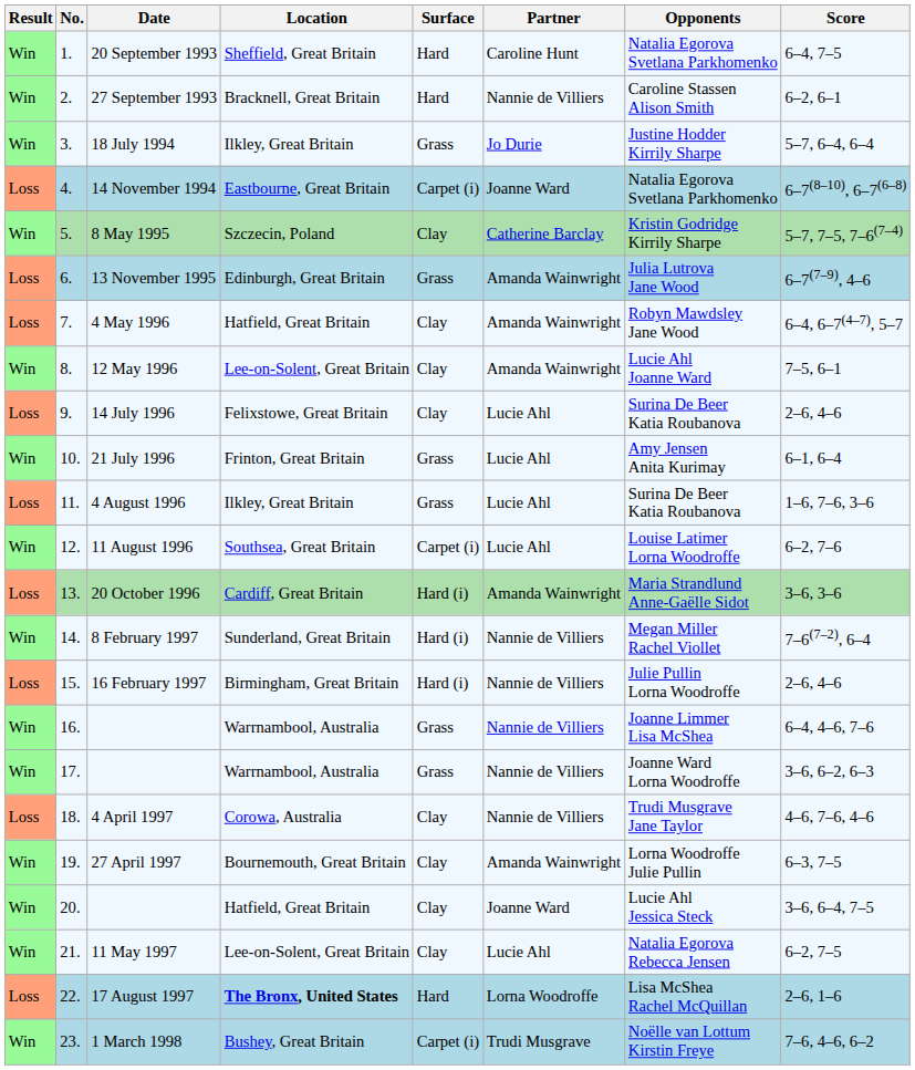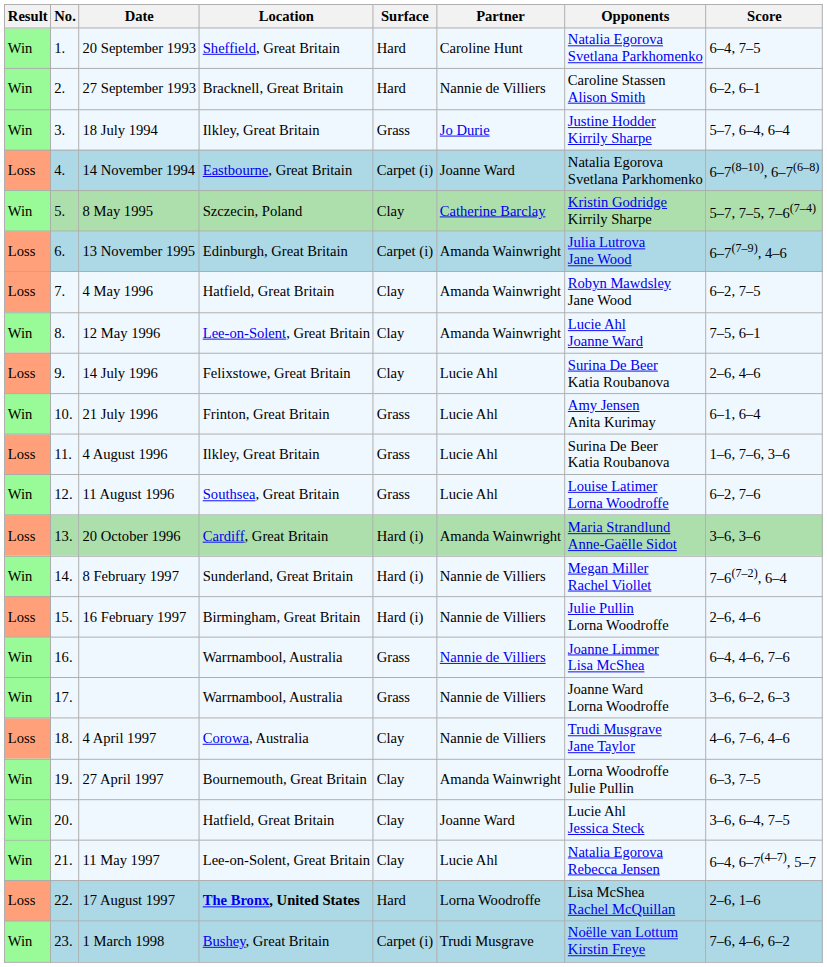 <table class="sortable wikitable" style="font-size:97%;">
 <tr>
 <th>Result</th>
 <th>No.</th>
 <th>Date</th>
 <th>Location</th>
 <th>Surface</th>
 <th>Partner</th>
 <th>Opponents</th>
 <th class="unsortable">Score</th>
 </tr>
 <tr style="background:#f0f8ff;">
 <td style="background:#98fb98;">Win</td>
 <td>1.</td>
 <td>20 September 1993</td>
 <td><a href='#'>Sheffield</a>, Great Britain</td>
 <td>Hard</td>
 <td> Caroline Hunt</td>
 <td> <a href='#'>Natalia Egorova</a> <br>  <a href='#'>Svetlana Parkhomenko</a></td>
 <td>6–4, 7–5</td>
 </tr>
 <tr style="background:#f0f8ff;">
 <td style="background:#98fb98;">Win</td>
 <td>2.</td>
 <td>27 September 1993</td>
 <td>Bracknell, Great Britain</td>
 <td>Hard</td>
 <td> Nannie de Villiers</td>
 <td> Caroline Stassen <br>  <a href='#'>Alison Smith</a></td>
 <td>6–2, 6–1</td>
 </tr>
 <tr style="background:#f0f8ff;">
 <td style="background:#98fb98;">Win</td>
 <td>3.</td>
 <td>18 July 1994</td>
 <td>Ilkley, Great Britain</td>
 <td>Grass</td>
 <td> <a href='#'>Jo Durie</a></td>
 <td> <a href='#'>Justine Hodder</a> <br>  <a href='#'>Kirrily Sharpe</a></td>
 <td>5–7, 6–4, 6–4</td>
 </tr>
 <tr style="background:lightblue;">
 <td style="background:#ffa07a;">Loss</td>
 <td>4.</td>
 <td>14 November 1994</td>
 <td><a href='#'>Eastbourne</a>, Great Britain</td>
 <td>Carpet (i)</td>
 <td> Joanne Ward</td>
 <td> Natalia Egorova <br>  Svetlana Parkhomenko</td>
 <td>6–7<sup>(8–10)</sup>, 6–7<sup>(6–8)</sup></td>
 </tr>
 <tr style="background:#addfad;">
 <td style="background:#98fb98;">Win</td>
 <td>5.</td>
 <td>8 May 1995</td>
 <td>Szczecin, Poland</td>
 <td>Clay</td>
 <td> <a href='#'>Catherine Barclay</a></td>
 <td> <a href='#'>Kristin Godridge</a> <br>  Kirrily Sharpe</td>
 <td>5–7, 7–5, 7–6<sup>(7–4)</sup></td>
 </tr>
 <tr style="background:lightblue;">
 <td style="background:#ffa07a;">Loss</td>
 <td>6.</td>
 <td>13 November 1995</td>
 <td>Edinburgh, Great Britain</td>
-<td>Grass</td>
+<td>Carpet (i)</td>
 <td> Amanda Wainwright</td>
 <td> <a href='#'>Julia Lutrova</a> <br>  <a href='#'>Jane Wood</a></td>
 <td>6–7<sup>(7–9)</sup>, 4–6</td>
 </tr>
 <tr style="background:#f0f8ff;">
 <td style="background:#ffa07a;">Loss</td>
 <td>7.</td>
 <td>4 May 1996</td>
 <td>Hatfield, Great Britain</td>
 <td>Clay</td>
 <td> Amanda Wainwright</td>
 <td> <a href='#'>Robyn Mawdsley</a> <br>  Jane Wood</td>
-<td>6–4, 6–7<sup>(4–7)</sup>, 5–7</td>
+<td>6–2, 7–5</td>
 </tr>
 <tr style="background:#f0f8ff;">
 <td style="background:#98fb98;">Win</td>
 <td>8.</td>
 <td>12 May 1996</td>
 <td><a href='#'>Lee-on-Solent</a>, Great Britain</td>
 <td>Clay</td>
 <td> Amanda Wainwright</td>
 <td> <a href='#'>Lucie Ahl</a> <br>  <a href='#'>Joanne Ward</a></td>
 <td>7–5, 6–1</td>
 </tr>
 <tr style="background:#f0f8ff;">
 <td style="background:#ffa07a;">Loss</td>
 <td>9.</td>
 <td>14 July 1996</td>
 <td>Felixstowe, Great Britain</td>
 <td>Clay</td>
 <td> Lucie Ahl</td>
 <td> <a href='#'>Surina De Beer</a> <br>  Katia Roubanova</td>
 <td>2–6, 4–6</td>
 </tr>
 <tr style="background:#f0f8ff;">
 <td style="background:#98fb98;">Win</td>
 <td>10.</td>
 <td>21 July 1996</td>
 <td>Frinton, Great Britain</td>
 <td>Grass</td>
 <td> Lucie Ahl</td>
 <td> <a href='#'>Amy Jensen</a> <br>  Anita Kurimay</td>
 <td>6–1, 6–4</td>
 </tr>
 <tr style="background:#f0f8ff;">
 <td style="background:#ffa07a;">Loss</td>
 <td>11.</td>
 <td>4 August 1996</td>
 <td>Ilkley, Great Britain</td>
 <td>Grass</td>
 <td> Lucie Ahl</td>
 <td> Surina De Beer <br>  Katia Roubanova</td>
 <td>1–6, 7–6, 3–6</td>
 </tr>
 <tr style="background:#f0f8ff;">
 <td style="background:#98fb98;">Win</td>
 <td>12.</td>
 <td>11 August 1996</td>
 <td><a href='#'>Southsea</a>, Great Britain</td>
-<td>Carpet (i)</td>
+<td>Grass</td>
 <td> Lucie Ahl</td>
 <td> <a href='#'>Louise Latimer</a> <br>  <a href='#'>Lorna Woodroffe</a></td>
 <td>6–2, 7–6</td>
 </tr>
 <tr style="background:#addfad;">
 <td style="background:#ffa07a;">Loss</td>
 <td>13.</td>
 <td>20 October 1996</td>
 <td><a href='#'>Cardiff</a>, Great Britain</td>
 <td>Hard (i)</td>
 <td> Amanda Wainwright</td>
 <td> <a href='#'>Maria Strandlund</a> <br>  <a href='#'>Anne-Gaëlle Sidot</a></td>
 <td>3–6, 3–6</td>
 </tr>
 <tr style="background:#f0f8ff;">
 <td style="background:#98fb98;">Win</td>
 <td>14.</td>
 <td>8 February 1997</td>
 <td>Sunderland, Great Britain</td>
 <td>Hard (i)</td>
 <td> Nannie de Villiers</td>
 <td> <a href='#'>Megan Miller</a> <br>  <a href='#'>Rachel Viollet</a></td>
 <td>7–6<sup>(7–2)</sup>, 6–4</td>
 </tr>
 <tr style="background:#f0f8ff;">
 <td style="background:#ffa07a;">Loss</td>
 <td>15.</td>
 <td>16 February 1997</td>
 <td>Birmingham, Great Britain</td>
 <td>Hard (i)</td>
 <td> Nannie de Villiers</td>
 <td> <a href='#'>Julie Pullin</a> <br>  Lorna Woodroffe</td>
 <td>2–6, 4–6</td>
 </tr>
 <tr style="background:#f0f8ff;">
 <td style="background:#98fb98;">Win</td>
 <td>16.</td>
 <td></td>
 <td>Warrnambool, Australia</td>
 <td>Grass</td>
 <td> <a href='#'>Nannie de Villiers</a></td>
 <td> <a href='#'>Joanne Limmer</a> <br>  <a href='#'>Lisa McShea</a></td>
 <td>6–4, 4–6, 7–6</td>
 </tr>
 <tr style="background:#f0f8ff;">
 <td style="background:#98fb98;">Win</td>
 <td>17.</td>
 <td></td>
 <td>Warrnambool, Australia</td>
 <td>Grass</td>
 <td> Nannie de Villiers</td>
 <td> Joanne Ward <br>  Lorna Woodroffe</td>
 <td>3–6, 6–2, 6–3</td>
 </tr>
 <tr style="background:#f0f8ff;">
 <td style="background:#ffa07a;">Loss</td>
 <td>18.</td>
 <td>4 April 1997</td>
 <td><a href='#'>Corowa</a>, Australia</td>
 <td>Clay</td>
 <td> Nannie de Villiers</td>
 <td> <a href='#'>Trudi Musgrave</a> <br>  <a href='#'>Jane Taylor</a></td>
 <td>4–6, 7–6, 4–6</td>
 </tr>
 <tr style="background:#f0f8ff;">
 <td style="background:#98fb98;">Win</td>
 <td>19.</td>
 <td>27 April 1997</td>
 <td>Bournemouth, Great Britain</td>
 <td>Clay</td>
 <td> Amanda Wainwright</td>
 <td> Lorna Woodroffe <br>  Julie Pullin</td>
 <td>6–3, 7–5</td>
 </tr>
 <tr style="background:#f0f8ff;">
 <td style="background:#98fb98;">Win</td>
 <td>20.</td>
 <td></td>
 <td>Hatfield, Great Britain</td>
 <td>Clay</td>
 <td> Joanne Ward</td>
 <td> Lucie Ahl <br>  <a href='#'>Jessica Steck</a></td>
 <td>3–6, 6–4, 7–5</td>
 </tr>
 <tr style="background:#f0f8ff;">
 <td style="background:#98fb98;">Win</td>
 <td>21.</td>
 <td>11 May 1997</td>
 <td>Lee-on-Solent, Great Britain</td>
 <td>Clay</td>
 <td> Lucie Ahl</td>
 <td> <a href='#'>Natalia Egorova</a> <br>  <a href='#'>Rebecca Jensen</a></td>
-<td>6–2, 7–5</td>
+<td>6–4, 6–7<sup>(4–7)</sup>, 5–7</td>
 </tr>
 <tr style="background:lightblue;">
 <td style="background:#ffa07a;">Loss</td>
 <td>22.</td>
 <td>17 August 1997</td>
 <td><strong><a href='#'>The Bronx</a>, United States</strong></td>
 <td>Hard</td>
 <td> Lorna Woodroffe</td>
 <td> Lisa McShea <br>  <a href='#'>Rachel McQuillan</a></td>
 <td>2–6, 1–6</td>
 </tr>
 <tr style="background:lightblue;">
 <td style="background:#98fb98;">Win</td>
 <td>23.</td>
 <td>1 March 1998</td>
 <td><a href='#'>Bushey</a>, Great Britain</td>
 <td>Carpet (i)</td>
 <td> Trudi Musgrave</td>
 <td> <a href='#'>Noëlle van Lottum</a> <br>  <a href='#'>Kirstin Freye</a></td>
 <td>7–6, 4–6, 6–2</td>
 </tr>
 </table>
